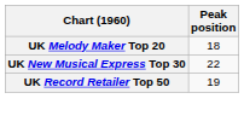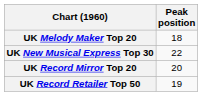 <table class="wikitable sortable plainrowheaders" style="text-align:center">
 <tr>
 <th>Chart (1960)</th>
 <th>Peak<br>position</th>
 </tr>
 <tr>
 <th scope="row">UK <em><a href='#'>Melody Maker</a></em> Top 20</th>
 <td>18</td>
 </tr>
 <tr>
 <th scope="row">UK <em><a href='#'>New Musical Express</a></em> Top 30</th>
 <td>22</td>
 </tr>
 <tr>
+<th scope="row">UK <em><a href='#'>Record Mirror</a></em> Top 20</th>
+<td>20</td>
+</tr>
+<tr>
 <th scope="row">UK <em><a href='#'>Record Retailer</a></em> Top 50</th>
 <td>19</td>
 </tr>
 </table>
